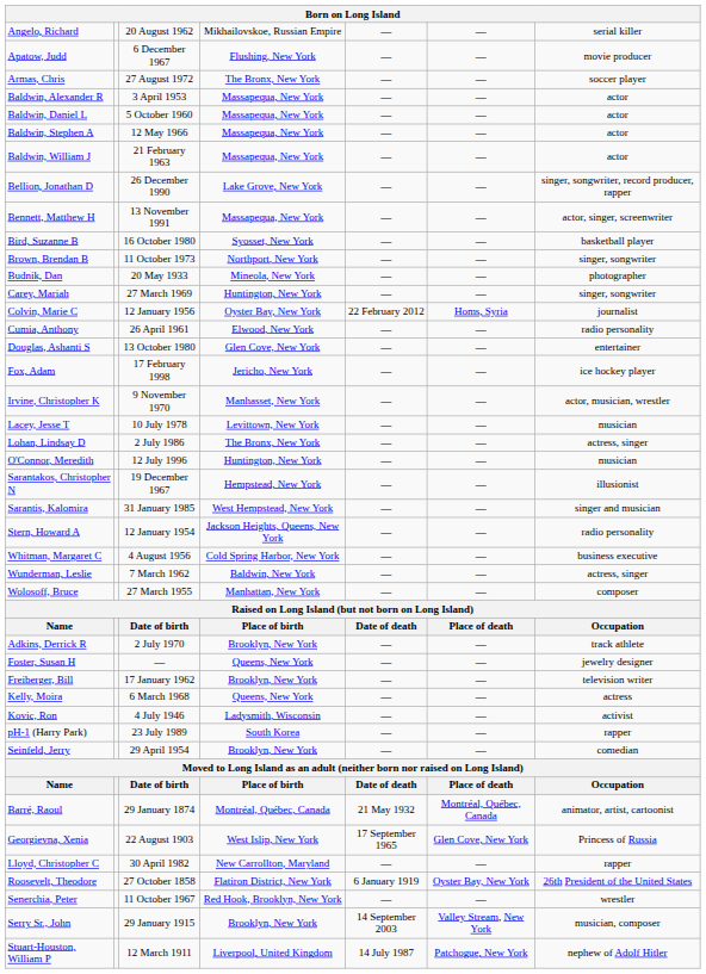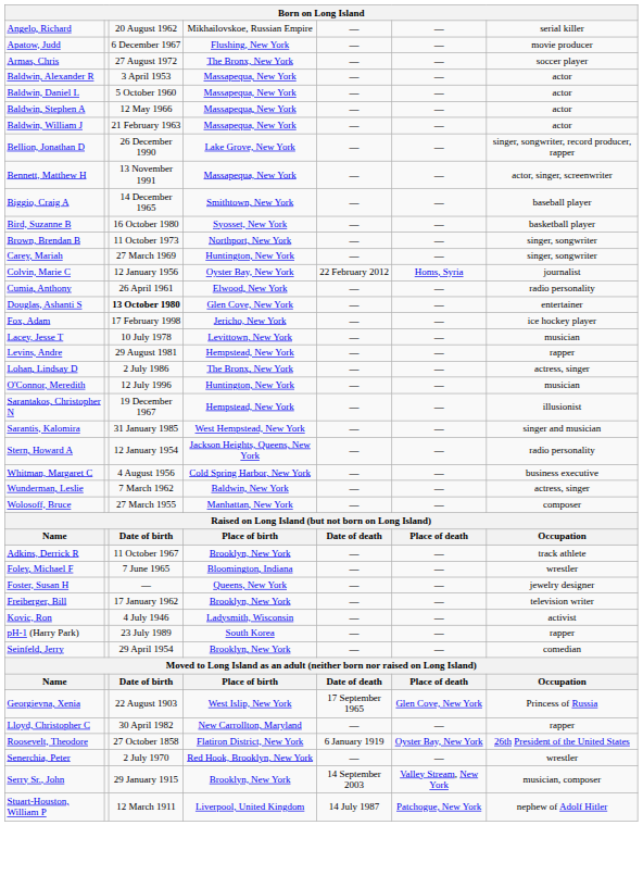 <table class="wikitable" style="text-align: center; width:100%; font-size:85%;">
 <tr>
 <th colspan="7">Born on Long Island</th>
 </tr>
 <tr>
 <td style="text-align: left;"><a href='#'>Angelo, Richard</a></td>
 <td></td>
 <td>20 August 1962</td>
 <td>Mikhailovskoe, Russian Empire</td>
 <td>—</td>
 <td>—</td>
 <td>serial killer</td>
 </tr>
 <tr>
 <td style="text-align: left;"><a href='#'>Apatow, Judd</a></td>
 <td></td>
 <td>6 December 1967</td>
 <td><a href='#'>Flushing, New York</a></td>
 <td>—</td>
 <td>—</td>
 <td>movie producer</td>
 </tr>
 <tr>
 <td style="text-align: left;"><a href='#'>Armas, Chris</a></td>
 <td></td>
 <td>27 August 1972</td>
 <td><a href='#'>The Bronx, New York</a></td>
 <td>—</td>
 <td>—</td>
 <td>soccer player</td>
 </tr>
 <tr>
 <td style="text-align: left;"><a href='#'>Baldwin, Alexander R</a></td>
 <td></td>
 <td>3 April 1953</td>
 <td><a href='#'>Massapequa, New York</a></td>
 <td>—</td>
 <td>—</td>
 <td>actor</td>
 </tr>
 <tr>
 <td style="text-align: left;"><a href='#'>Baldwin, Daniel L</a></td>
 <td></td>
 <td>5 October 1960</td>
 <td><a href='#'>Massapequa, New York</a></td>
 <td>—</td>
 <td>—</td>
 <td>actor</td>
 </tr>
 <tr>
 <td style="text-align: left;"><a href='#'>Baldwin, Stephen A</a></td>
 <td></td>
 <td>12 May 1966</td>
 <td><a href='#'>Massapequa, New York</a></td>
 <td>—</td>
 <td>—</td>
 <td>actor</td>
 </tr>
 <tr>
 <td style="text-align: left;"><a href='#'>Baldwin, William J</a></td>
 <td></td>
 <td>21 February 1963</td>
 <td><a href='#'>Massapequa, New York</a></td>
 <td>—</td>
 <td>—</td>
 <td>actor</td>
 </tr>
 <tr>
 <td style="text-align: left;"><a href='#'>Bellion, Jonathan D</a></td>
 <td></td>
 <td>26 December 1990</td>
 <td><a href='#'>Lake Grove, New York</a></td>
 <td>—</td>
 <td>—</td>
 <td>singer, songwriter, record producer, rapper</td>
 </tr>
 <tr>
 <td style="text-align: left;"><a href='#'>Bennett, Matthew H</a></td>
 <td></td>
 <td>13 November 1991</td>
 <td><a href='#'>Massapequa, New York</a></td>
 <td>—</td>
 <td>—</td>
 <td>actor, singer, screenwriter</td>
 </tr>
 <tr>
+<td style="text-align: left;"><a href='#'>Biggio, Craig A</a></td>
+<td></td>
+<td>14 December 1965</td>
+<td><a href='#'>Smithtown, New York</a></td>
+<td>—</td>
+<td>—</td>
+<td>baseball player</td>
+</tr>
+<tr>
 <td style="text-align: left;"><a href='#'>Bird, Suzanne B</a></td>
 <td></td>
 <td>16 October 1980</td>
 <td><a href='#'>Syosset, New York</a></td>
 <td>—</td>
 <td>—</td>
 <td>basketball player</td>
 </tr>
 <tr>
 <td style="text-align: left;"><a href='#'>Brown, Brendan B</a></td>
 <td></td>
 <td>11 October 1973</td>
 <td><a href='#'>Northport, New York</a></td>
 <td>—</td>
 <td>—</td>
 <td>singer, songwriter</td>
-</tr>
-<tr>
-<td style="text-align: left;"><a href='#'>Budnik, Dan</a></td>
-<td></td>
-<td>20 May 1933</td>
-<td><a href='#'>Mineola, New York</a></td>
-<td>—</td>
-<td>—</td>
-<td>photographer</td>
 </tr>
 <tr>
 <td style="text-align: left;"><a href='#'>Carey, Mariah</a></td>
 <td></td>
 <td>27 March 1969</td>
 <td><a href='#'>Huntington, New York</a></td>
 <td>—</td>
 <td>—</td>
 <td>singer, songwriter</td>
 </tr>
 <tr>
 <td style="text-align: left;"><a href='#'>Colvin, Marie C</a></td>
 <td></td>
 <td>12 January 1956</td>
 <td><a href='#'>Oyster Bay, New York</a></td>
 <td>22 February 2012</td>
 <td><a href='#'>Homs, Syria</a></td>
 <td>journalist</td>
 </tr>
 <tr>
 <td style="text-align: left;"><a href='#'>Cumia, Anthony</a></td>
 <td></td>
 <td>26 April 1961</td>
 <td><a href='#'>Elwood, New York</a></td>
 <td>—</td>
 <td>—</td>
 <td>radio personality</td>
 </tr>
 <tr>
 <td style="text-align: left;"><a href='#'>Douglas, Ashanti S</a></td>
 <td></td>
-<td>13 October 1980</td>
+<td><strong>13 October 1980</strong></td>
 <td><a href='#'>Glen Cove, New York</a></td>
 <td>—</td>
 <td>—</td>
 <td>entertainer</td>
 </tr>
 <tr>
 <td style="text-align: left;"><a href='#'>Fox, Adam</a></td>
 <td></td>
 <td>17 February 1998</td>
 <td><a href='#'>Jericho, New York</a></td>
 <td>—</td>
 <td>—</td>
 <td>ice hockey player</td>
 </tr>
 <tr>
-<td style="text-align: left;"><a href='#'>Irvine, Christopher K</a></td>
-<td></td>
-<td>9 November 1970</td>
-<td><a href='#'>Manhasset, New York</a></td>
-<td>—</td>
-<td>—</td>
-<td>actor, musician, wrestler</td>
-</tr>
-<tr>
 <td style="text-align: left;"><a href='#'>Lacey, Jesse T</a></td>
 <td></td>
 <td>10 July 1978</td>
 <td><a href='#'>Levittown, New York</a></td>
 <td>—</td>
 <td>—</td>
 <td>musician</td>
+</tr>
+<tr>
+<td style="text-align: left;"><a href='#'>Levins, Andre</a></td>
+<td></td>
+<td>29 August 1981</td>
+<td><a href='#'>Hempstead, New York</a></td>
+<td>—</td>
+<td>—</td>
+<td>rapper</td>
 </tr>
 <tr>
 <td style="text-align: left;"><a href='#'>Lohan, Lindsay D</a></td>
 <td></td>
 <td>2 July 1986</td>
 <td><a href='#'>The Bronx, New York</a></td>
 <td>—</td>
 <td>—</td>
 <td>actress, singer</td>
 </tr>
 <tr>
 <td style="text-align: left;"><a href='#'>O'Connor, Meredith</a></td>
 <td></td>
 <td>12 July 1996</td>
 <td><a href='#'>Huntington, New York</a></td>
 <td>—</td>
 <td>—</td>
 <td>musician</td>
 </tr>
 <tr>
 <td style="text-align: left;"><a href='#'>Sarantakos, Christopher N</a></td>
 <td></td>
 <td>19 December 1967</td>
 <td><a href='#'>Hempstead, New York</a></td>
 <td>—</td>
 <td>—</td>
 <td>illusionist</td>
 </tr>
 <tr>
 <td style="text-align: left;"><a href='#'>Sarantis, Kalomira</a></td>
 <td></td>
 <td>31 January 1985</td>
 <td><a href='#'>West Hempstead, New York</a></td>
 <td>—</td>
 <td>—</td>
 <td>singer and musician</td>
 </tr>
 <tr>
 <td style="text-align: left;"><a href='#'>Stern, Howard A</a></td>
 <td></td>
 <td>12 January 1954</td>
 <td><a href='#'>Jackson Heights, Queens, New York</a></td>
 <td>—</td>
 <td>—</td>
 <td>radio personality</td>
 </tr>
 <tr>
 <td style="text-align: left;"><a href='#'>Whitman, Margaret C</a></td>
 <td></td>
 <td>4 August 1956</td>
 <td><a href='#'>Cold Spring Harbor, New York</a></td>
 <td>—</td>
 <td>—</td>
 <td>business executive</td>
 </tr>
 <tr>
 <td style="text-align: left;"><a href='#'>Wunderman, Leslie</a></td>
 <td></td>
 <td>7 March 1962</td>
 <td><a href='#'>Baldwin, New York</a></td>
 <td>—</td>
 <td>—</td>
 <td>actress, singer</td>
 </tr>
 <tr>
 <td style="text-align: left;"><a href='#'>Wolosoff, Bruce</a></td>
 <td></td>
 <td>27 March 1955</td>
 <td><a href='#'>Manhattan, New York</a></td>
 <td>—</td>
 <td>—</td>
 <td>composer</td>
 </tr>
 <tr>
 <th colspan="7">Raised on Long Island (but not born on Long Island)</th>
 </tr>
 <tr>
 <th>Name</th>
 <th></th>
 <th>Date of birth</th>
 <th>Place of birth</th>
 <th>Date of death</th>
 <th>Place of death</th>
 <th>Occupation</th>
 </tr>
 <tr>
 <td style="text-align: left;"><a href='#'>Adkins, Derrick R</a></td>
 <td></td>
-<td>2 July 1970</td>
+<td>11 October 1967</td>
 <td><a href='#'>Brooklyn, New York</a></td>
 <td>—</td>
 <td>—</td>
 <td>track athlete</td>
+</tr>
+<tr>
+<td style="text-align: left;"><a href='#'>Foley, Michael F</a></td>
+<td></td>
+<td>7 June 1965</td>
+<td><a href='#'>Bloomington, Indiana</a></td>
+<td>—</td>
+<td>—</td>
+<td>wrestler</td>
 </tr>
 <tr>
 <td style="text-align: left;"><a href='#'>Foster, Susan H</a></td>
 <td></td>
 <td>—</td>
 <td><a href='#'>Queens, New York</a></td>
 <td>—</td>
 <td>—</td>
 <td>jewelry designer</td>
 </tr>
 <tr>
 <td style="text-align: left;"><a href='#'>Freiberger, Bill</a></td>
 <td></td>
 <td>17 January 1962</td>
 <td><a href='#'>Brooklyn, New York</a></td>
 <td>—</td>
 <td>—</td>
 <td>television writer</td>
-</tr>
-<tr>
-<td style="text-align: left;"><a href='#'>Kelly, Moira</a></td>
-<td></td>
-<td>6 March 1968</td>
-<td><a href='#'>Queens, New York</a></td>
-<td>—</td>
-<td>—</td>
-<td>actress</td>
 </tr>
 <tr>
 <td style="text-align: left;"><a href='#'>Kovic, Ron</a></td>
 <td></td>
 <td>4 July 1946</td>
 <td><a href='#'>Ladysmith, Wisconsin</a></td>
 <td>—</td>
 <td>—</td>
 <td>activist</td>
 </tr>
 <tr>
 <td style="text-align: left;"><a href='#'>pH-1</a> (Harry Park)</td>
 <td></td>
 <td>23 July 1989</td>
 <td><a href='#'>South Korea</a></td>
 <td>—</td>
 <td>—</td>
 <td>rapper</td>
 </tr>
 <tr>
 <td style="text-align: left;"><a href='#'>Seinfeld, Jerry</a></td>
 <td></td>
 <td>29 April 1954</td>
 <td><a href='#'>Brooklyn, New York</a></td>
 <td>—</td>
 <td>—</td>
 <td>comedian</td>
 </tr>
 <tr>
 <th colspan="7">Moved to Long Island as an adult (neither born nor raised on Long Island)</th>
 </tr>
 <tr>
 <th>Name</th>
 <th></th>
 <th>Date of birth</th>
 <th>Place of birth</th>
 <th>Date of death</th>
 <th>Place of death</th>
 <th>Occupation</th>
 </tr>
 <tr>
-<td style="text-align: left;"><a href='#'>Barré, Raoul</a></td>
-<td></td>
-<td>29 January 1874</td>
-<td><a href='#'>Montréal, Québec, Canada</a></td>
-<td>21 May 1932</td>
-<td><a href='#'>Montréal, Québec, Canada</a></td>
-<td>animator, artist, cartoonist</td>
-</tr>
-<tr>
 <td style="text-align: left;"><a href='#'>Georgievna, Xenia</a></td>
 <td></td>
 <td>22 August 1903</td>
 <td><a href='#'>West Islip, New York</a></td>
 <td>17 September 1965</td>
 <td><a href='#'>Glen Cove, New York</a></td>
 <td>Princess of <a href='#'>Russia</a></td>
 </tr>
 <tr>
 <td style="text-align: left;"><a href='#'>Lloyd, Christopher C</a></td>
 <td></td>
 <td>30 April 1982</td>
 <td><a href='#'>New Carrollton, Maryland</a></td>
 <td>—</td>
 <td>—</td>
 <td>rapper</td>
 </tr>
 <tr>
 <td style="text-align: left;"><a href='#'>Roosevelt, Theodore</a></td>
 <td></td>
 <td>27 October 1858</td>
 <td><a href='#'>Flatiron District, New York</a></td>
 <td>6 January 1919</td>
 <td><a href='#'>Oyster Bay, New York</a></td>
 <td><a href='#'>26th</a> <a href='#'>President of the United States</a></td>
 </tr>
 <tr>
 <td style="text-align: left;"><a href='#'>Senerchia, Peter</a></td>
 <td></td>
-<td>11 October 1967</td>
+<td>2 July 1970</td>
 <td><a href='#'>Red Hook, Brooklyn, New York</a></td>
 <td>—</td>
 <td>—</td>
 <td>wrestler</td>
 </tr>
 <tr>
 <td style="text-align: left;"><a href='#'>Serry Sr., John</a></td>
 <td></td>
 <td>29 January 1915</td>
 <td><a href='#'>Brooklyn, New York</a></td>
 <td>14 September 2003</td>
 <td><a href='#'>Valley Stream</a>, <a href='#'>New York</a></td>
 <td>musician, composer</td>
 </tr>
 <tr>
 <td style="text-align: left;"><a href='#'>Stuart-Houston, William P</a></td>
 <td></td>
 <td>12 March 1911</td>
 <td><a href='#'>Liverpool, United Kingdom</a></td>
 <td>14 July 1987</td>
 <td><a href='#'>Patchogue, New York</a></td>
 <td>nephew of <a href='#'>Adolf Hitler</a></td>
 </tr>
 </table>
